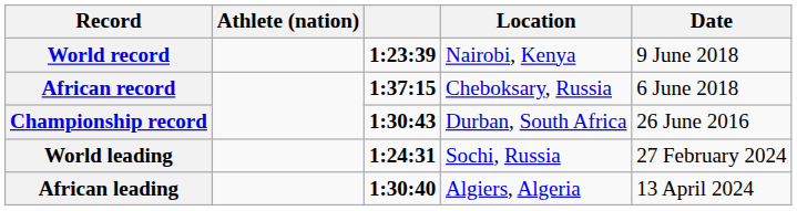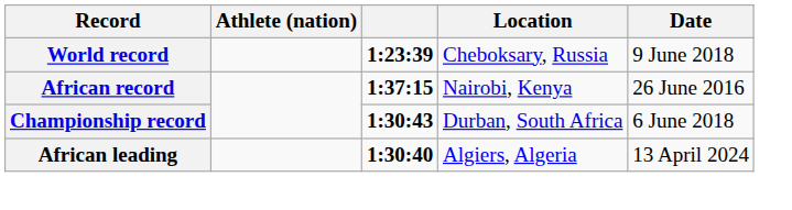 <table class="wikitable">
 <tr>
 <th scope="col">Record</th>
 <th scope="col">Athlete (nation)</th>
 <th scope="col"></th>
 <th scope="col">Location</th>
 <th scope="col">Date</th>
 </tr>
 <tr>
 <th scope="row"><a href='#'>World record</a></th>
 <td></td>
 <td align="center"><strong>1:23:39</strong></td>
-<td><a href='#'>Nairobi</a>, <a href='#'>Kenya</a></td>
+<td><a href='#'>Cheboksary</a>, <a href='#'>Russia</a></td>
 <td>9 June 2018</td>
 </tr>
 <tr>
 <th scope="row"><a href='#'>African record</a></th>
 <td rowspan="2"></td>
 <td align="center"><strong>1:37:15</strong></td>
-<td><a href='#'>Cheboksary</a>, <a href='#'>Russia</a></td>
-<td>6 June 2018</td>
+<td><a href='#'>Nairobi</a>, <a href='#'>Kenya</a></td>
+<td>26 June 2016</td>
 </tr>
 <tr>
 <th><a href='#'>Championship record</a></th>
 <td align="center"><strong>1:30:43</strong></td>
 <td><a href='#'>Durban</a>, <a href='#'>South Africa</a></td>
-<td>26 June 2016</td>
-</tr>
-<tr>
-<th scope="row">World leading</th>
-<td></td>
-<td align="center"><strong>1:24:31</strong></td>
-<td><a href='#'>Sochi</a>, <a href='#'>Russia</a></td>
-<td>27 February 2024</td>
+<td>6 June 2018</td>
 </tr>
 <tr>
 <th scope="row">African leading</th>
 <td></td>
 <td align="center"><strong>1:30:40</strong></td>
 <td><a href='#'>Algiers</a>, <a href='#'>Algeria</a></td>
 <td>13 April 2024</td>
 </tr>
 </table>
